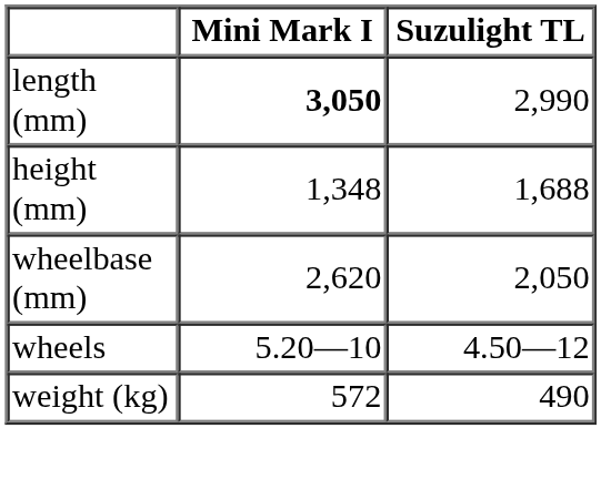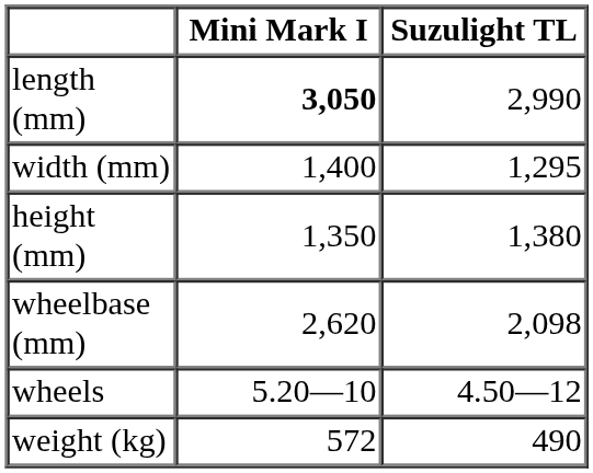 <table style="float: right; font-size:85%;" border="1" cellspacing="0">
 <tr>
 <th></th>
 <th>Mini Mark I</th>
 <th>Suzulight TL</th>
 </tr>
 <tr>
 <td width="65">length (mm)</td>
 <td width="80" align="right"><strong>3,050</strong></td>
 <td width="80" align="right">2,990</td>
 </tr>
 <tr>
+<td>width (mm)</td>
+<td align="right">1,400</td>
+<td align="right">1,295</td>
+</tr>
+<tr>
 <td>height (mm)</td>
-<td align="right">1,348</td>
-<td align="right">1,688</td>
+<td align="right">1,350</td>
+<td align="right">1,380</td>
 </tr>
 <tr>
 <td>wheelbase (mm)</td>
 <td align="right">2,620</td>
-<td align="right">2,050</td>
+<td align="right">2,098</td>
 </tr>
 <tr>
 <td>wheels</td>
 <td align="right">5.20—10</td>
 <td align="right">4.50—12</td>
 </tr>
 <tr>
 <td>weight (kg)</td>
 <td align="right">572</td>
 <td align="right">490</td>
 </tr>
 <tr>
 </tr>
 </table>
